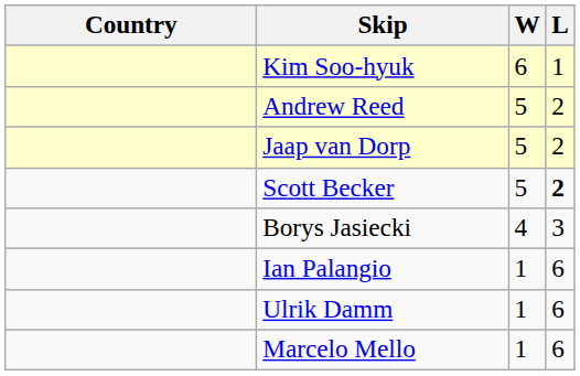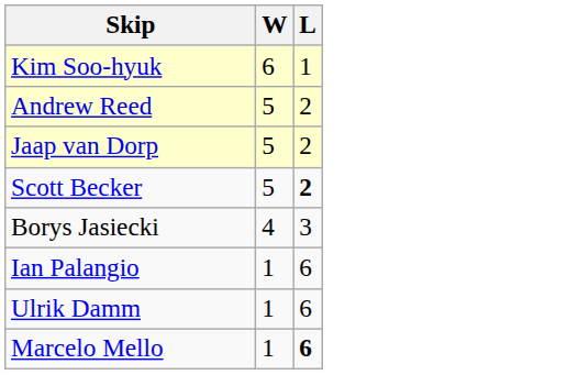 <table class=wikitable>
 <tr>
-<th width=150>Country</th>
 <th width=150>Skip</th>
 <th>W</th>
 <th>L</th>
 </tr>
 <tr bgcolor=ffffcc>
-<td></td>
 <td><a href='#'>Kim Soo-hyuk</a></td>
 <td>6</td>
 <td>1</td>
 </tr>
 <tr bgcolor=ffffcc>
-<td></td>
 <td><a href='#'>Andrew Reed</a></td>
 <td>5</td>
 <td>2</td>
 </tr>
 <tr bgcolor=ffffcc>
-<td></td>
 <td><a href='#'>Jaap van Dorp</a></td>
 <td>5</td>
 <td>2</td>
 </tr>
 <tr>
-<td></td>
 <td><a href='#'>Scott Becker</a></td>
 <td>5</td>
 <td><strong>2</strong></td>
 </tr>
 <tr>
-<td></td>
 <td>Borys Jasiecki</td>
 <td>4</td>
 <td>3</td>
 </tr>
 <tr>
-<td></td>
 <td><a href='#'>Ian Palangio</a></td>
 <td>1</td>
 <td>6</td>
 </tr>
 <tr>
-<td></td>
 <td><a href='#'>Ulrik Damm</a></td>
 <td>1</td>
 <td>6</td>
 </tr>
 <tr>
-<td></td>
 <td><a href='#'>Marcelo Mello</a></td>
 <td>1</td>
-<td>6</td>
+<td><strong>6</strong></td>
 </tr>
 </table>
